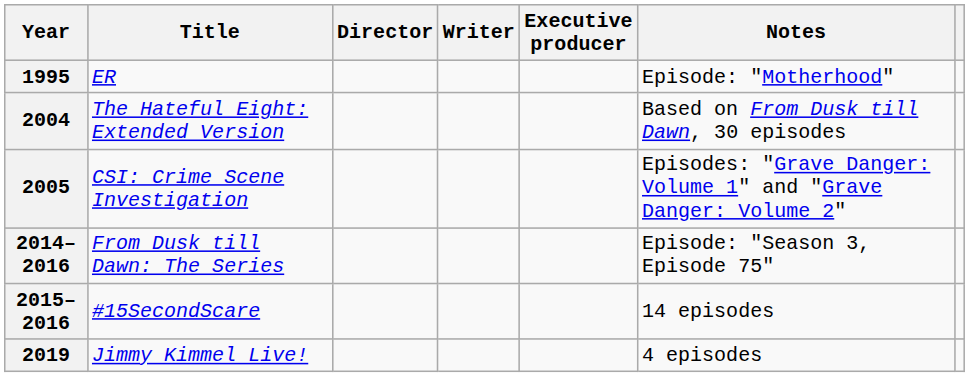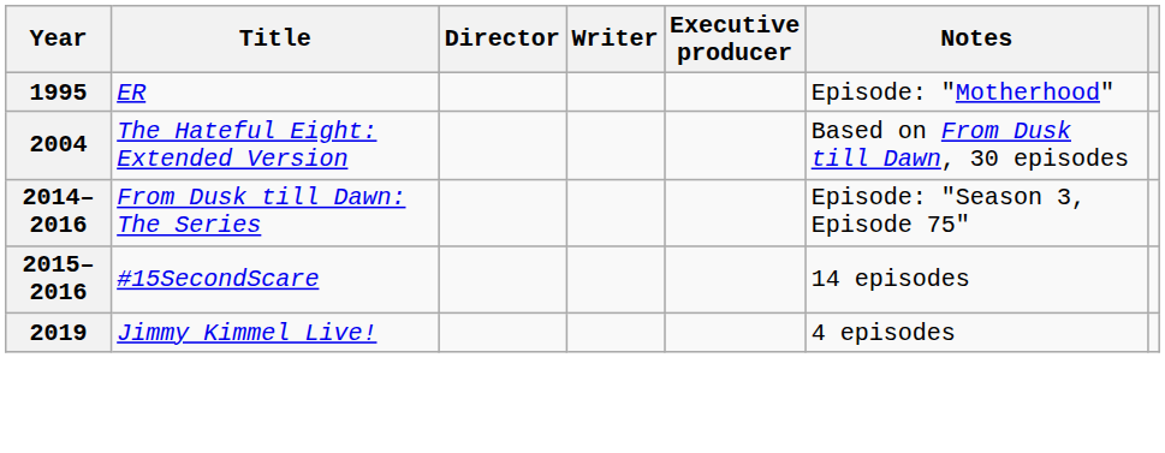 <table class="wikitable plainrowheaders sortable" style="margin-right: 0;">
 <tr>
 <th scope="col">Year</th>
 <th scope="col">Title</th>
 <th scope="col">Director</th>
 <th scope="col">Writer</th>
 <th scope="col">Executive<br>producer</th>
 <th scope="col" class=unsortable>Notes</th>
 <th scope="col" class=unsortable></th>
 </tr>
 <tr>
 <th scope="row">1995</th>
 <td><em><a href='#'>ER</a></em></td>
 <td></td>
 <td></td>
 <td></td>
 <td>Episode: "<a href='#'>Motherhood</a>"</td>
 <td style="text-align: center;"></td>
 </tr>
 <tr>
 <th scope="row">2004</th>
 <td><em><a href='#'>The Hateful Eight: Extended Version</a></em></td>
 <td></td>
 <td></td>
 <td></td>
 <td>Based on <em><a href='#'>From Dusk till Dawn</a></em>, 30 episodes</td>
-<td style="text-align: center;"></td>
-</tr>
-<tr>
-<th scope="row">2005</th>
-<td><em><a href='#'>CSI: Crime Scene Investigation</a></em></td>
-<td></td>
-<td></td>
-<td></td>
-<td>Episodes: "<a href='#'>Grave Danger: Volume 1</a>" and "<a href='#'>Grave Danger: Volume 2</a>"</td>
 <td style="text-align: center;"></td>
 </tr>
 <tr>
 <th scope="row">2014–2016</th>
 <td><em><a href='#'>From Dusk till Dawn: The Series</a></em></td>
 <td></td>
 <td></td>
 <td></td>
 <td>Episode: "Season 3, Episode 75"</td>
 <td style="text-align: center;"></td>
 </tr>
 <tr>
 <th scope="row">2015–2016</th>
 <td><em><a href='#'>#15SecondScare</a></em></td>
 <td></td>
 <td></td>
 <td></td>
 <td>14 episodes</td>
 <td style="text-align: center;"></td>
 </tr>
 <tr>
 <th scope="row">2019</th>
 <td><em><a href='#'>Jimmy Kimmel Live!</a></em></td>
 <td></td>
 <td></td>
 <td></td>
 <td>4 episodes</td>
 <td style="text-align: center;"></td>
 </tr>
 </table>
